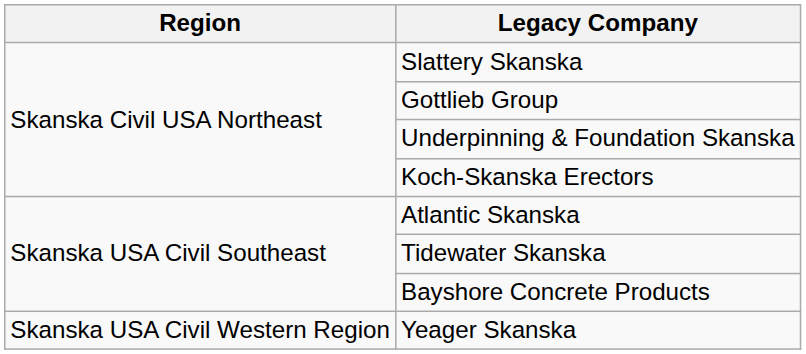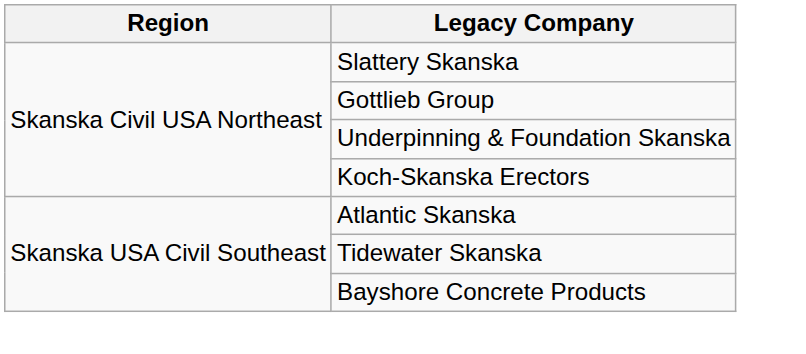 <table class="wikitable">
 <tr>
 <th>Region</th>
 <th>Legacy Company</th>
 </tr>
 <tr>
 <td rowspan="4">Skanska Civil USA Northeast</td>
 <td>Slattery Skanska</td>
 </tr>
 <tr>
 <td>Gottlieb Group</td>
 </tr>
 <tr>
 <td>Underpinning & Foundation Skanska</td>
 </tr>
 <tr>
 <td>Koch-Skanska Erectors</td>
 </tr>
 <tr>
 <td rowspan="3">Skanska USA Civil Southeast</td>
 <td>Atlantic Skanska</td>
 </tr>
 <tr>
 <td>Tidewater Skanska</td>
 </tr>
 <tr>
 <td>Bayshore Concrete Products</td>
 </tr>
-<tr>
-<td>Skanska USA Civil Western Region</td>
-<td>Yeager Skanska</td>
-</tr>
 </table>
